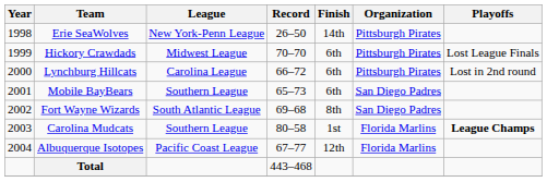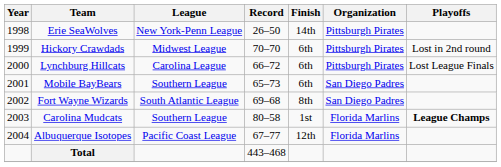 <table class="wikitable">
 <tr>
 <th>Year</th>
 <th>Team</th>
 <th>League</th>
 <th>Record</th>
 <th>Finish</th>
 <th>Organization</th>
 <th>Playoffs</th>
 </tr>
 <tr align=center>
 <td>1998</td>
 <td><a href='#'>Erie SeaWolves</a></td>
 <td><a href='#'>New York-Penn League</a></td>
 <td>26–50</td>
 <td>14th</td>
 <td><a href='#'>Pittsburgh Pirates</a></td>
 <td></td>
 </tr>
 <tr align=center>
 <td>1999</td>
 <td><a href='#'>Hickory Crawdads</a></td>
 <td><a href='#'>Midwest League</a></td>
 <td>70–70</td>
 <td>6th</td>
 <td><a href='#'>Pittsburgh Pirates</a></td>
-<td>Lost League Finals</td>
+<td>Lost in 2nd round</td>
 </tr>
 <tr align=center>
 <td>2000</td>
 <td><a href='#'>Lynchburg Hillcats</a></td>
 <td><a href='#'>Carolina League</a></td>
 <td>66–72</td>
 <td>6th</td>
 <td><a href='#'>Pittsburgh Pirates</a></td>
-<td>Lost in 2nd round</td>
+<td>Lost League Finals</td>
 </tr>
 <tr align=center>
 <td>2001</td>
 <td><a href='#'>Mobile BayBears</a></td>
 <td><a href='#'>Southern League</a></td>
 <td>65–73</td>
 <td>6th</td>
 <td><a href='#'>San Diego Padres</a></td>
 <td></td>
 </tr>
 <tr align=center>
 <td>2002</td>
 <td><a href='#'>Fort Wayne Wizards</a></td>
 <td><a href='#'>South Atlantic League</a></td>
 <td>69–68</td>
 <td>8th</td>
 <td><a href='#'>San Diego Padres</a></td>
 <td></td>
 </tr>
 <tr align=center>
 <td>2003</td>
 <td><a href='#'>Carolina Mudcats</a></td>
 <td><a href='#'>Southern League</a></td>
 <td>80–58</td>
 <td>1st</td>
 <td><a href='#'>Florida Marlins</a></td>
 <td><strong>League Champs</strong></td>
 </tr>
 <tr align=center>
 <td>2004</td>
 <td><a href='#'>Albuquerque Isotopes</a></td>
 <td><a href='#'>Pacific Coast League</a></td>
 <td>67–77</td>
 <td>12th</td>
 <td><a href='#'>Florida Marlins</a></td>
 <td></td>
 </tr>
 <tr>
 <td></td>
 <th>Total</th>
 <td></td>
 <td>443–468</td>
 <td></td>
 <td></td>
 <td></td>
 </tr>
 <tr align=center>
 </tr>
 </table>
